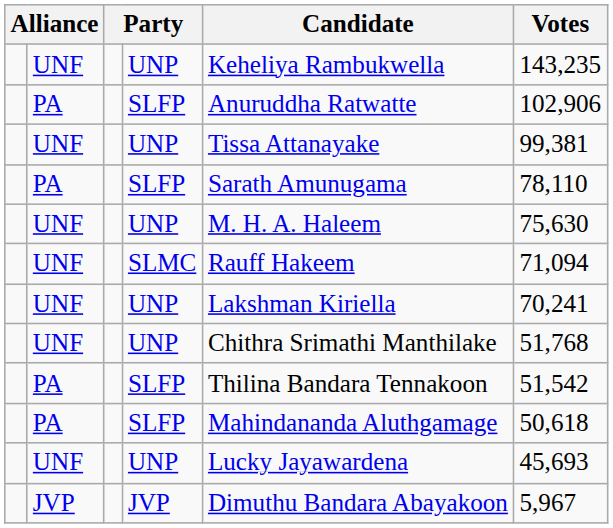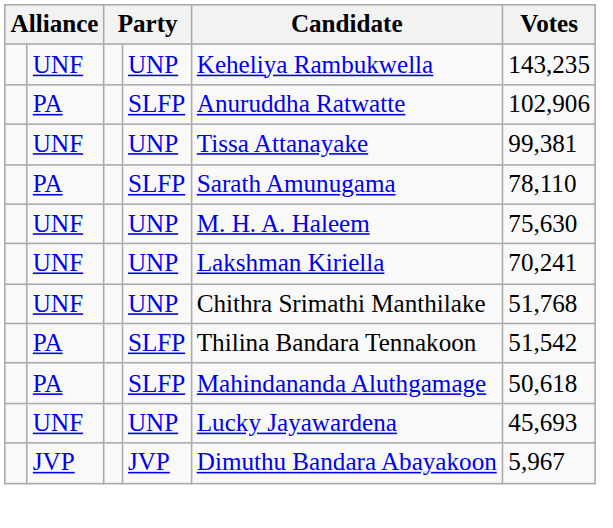 <table class="wikitable sortable mw-collapsible">
 <tr>
 <th colspan="2">Alliance</th>
 <th colspan="2">Party</th>
 <th>Candidate</th>
 <th>Votes</th>
 </tr>
 <tr>
 <td bgcolor=> </td>
 <td align=left><a href='#'>UNF</a></td>
 <td bgcolor=> </td>
 <td align=left><a href='#'>UNP</a></td>
 <td><a href='#'>Keheliya Rambukwella</a></td>
 <td>143,235</td>
 </tr>
 <tr>
 <td bgcolor=> </td>
 <td align=left><a href='#'>PA</a></td>
 <td bgcolor=> </td>
 <td align=left><a href='#'>SLFP</a></td>
 <td><a href='#'>Anuruddha Ratwatte</a></td>
 <td>102,906</td>
 </tr>
 <tr>
 <td bgcolor=> </td>
 <td align=left><a href='#'>UNF</a></td>
 <td bgcolor=> </td>
 <td align=left><a href='#'>UNP</a></td>
 <td><a href='#'>Tissa Attanayake</a></td>
 <td>99,381</td>
 </tr>
 <tr>
 <td bgcolor=> </td>
 <td align=left><a href='#'>PA</a></td>
 <td bgcolor=> </td>
 <td align=left><a href='#'>SLFP</a></td>
 <td><a href='#'>Sarath Amunugama</a></td>
 <td>78,110</td>
 </tr>
 <tr>
 <td bgcolor=> </td>
 <td align=left><a href='#'>UNF</a></td>
 <td bgcolor=> </td>
 <td align=left><a href='#'>UNP</a></td>
 <td><a href='#'>M. H. A. Haleem</a></td>
 <td>75,630</td>
 </tr>
 <tr>
 <td bgcolor=> </td>
 <td align=left><a href='#'>UNF</a></td>
 <td bgcolor=> </td>
-<td align=left><a href='#'>SLMC</a></td>
-<td><a href='#'>Rauff Hakeem</a></td>
-<td>71,094</td>
-</tr>
-<tr>
-<td bgcolor=> </td>
-<td align=left><a href='#'>UNF</a></td>
-<td bgcolor=> </td>
 <td align=left><a href='#'>UNP</a></td>
 <td><a href='#'>Lakshman Kiriella</a></td>
 <td>70,241</td>
 </tr>
 <tr>
 <td bgcolor=> </td>
 <td align=left><a href='#'>UNF</a></td>
 <td bgcolor=> </td>
 <td align=left><a href='#'>UNP</a></td>
 <td>Chithra Srimathi Manthilake</td>
 <td>51,768</td>
 </tr>
 <tr>
 <td bgcolor=> </td>
 <td align=left><a href='#'>PA</a></td>
 <td bgcolor=> </td>
 <td align=left><a href='#'>SLFP</a></td>
 <td>Thilina Bandara Tennakoon</td>
 <td>51,542</td>
 </tr>
 <tr>
 <td bgcolor=> </td>
 <td align=left><a href='#'>PA</a></td>
 <td bgcolor=> </td>
 <td align=left><a href='#'>SLFP</a></td>
 <td><a href='#'>Mahindananda Aluthgamage</a></td>
 <td>50,618</td>
 </tr>
 <tr>
 <td bgcolor=> </td>
 <td align=left><a href='#'>UNF</a></td>
 <td bgcolor=> </td>
 <td align=left><a href='#'>UNP</a></td>
 <td><a href='#'>Lucky Jayawardena</a></td>
 <td>45,693</td>
 </tr>
 <tr>
 <td bgcolor=> </td>
 <td align=left><a href='#'>JVP</a></td>
 <td bgcolor=> </td>
 <td align=left><a href='#'>JVP</a></td>
 <td><a href='#'>Dimuthu Bandara Abayakoon</a></td>
 <td>5,967</td>
 </tr>
 </table>
